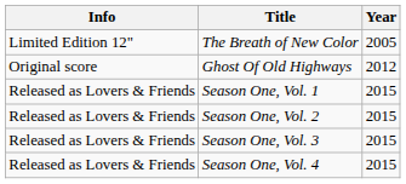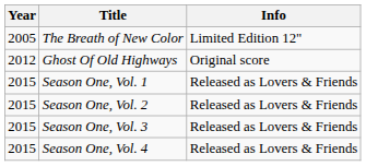 <table class= "wikitable">
 <tr>
+<th>Year</th>
+<th>Title</th>
 <th>Info</th>
-<th>Title</th>
-<th>Year</th>
 </tr>
 <tr>
+<td>2005</td>
+<td><em>The Breath of New Color</em></td>
 <td>Limited Edition 12"</td>
-<td><em>The Breath of New Color</em></td>
-<td>2005</td>
 </tr>
 <tr>
+<td>2012</td>
+<td><em>Ghost Of Old Highways</em></td>
 <td>Original score</td>
-<td><em>Ghost Of Old Highways</em></td>
-<td>2012</td>
 </tr>
 <tr>
+<td>2015</td>
+<td><em>Season One, Vol. 1</em></td>
 <td>Released as Lovers & Friends</td>
-<td><em>Season One, Vol. 1</em></td>
-<td>2015</td>
 </tr>
 <tr>
+<td>2015</td>
+<td><em>Season One, Vol. 2</em></td>
 <td>Released as Lovers & Friends</td>
-<td><em>Season One, Vol. 2</em></td>
-<td>2015</td>
 </tr>
 <tr>
+<td>2015</td>
+<td><em>Season One, Vol. 3</em></td>
 <td>Released as Lovers & Friends</td>
-<td><em>Season One, Vol. 3</em></td>
-<td>2015</td>
 </tr>
 <tr>
+<td>2015</td>
+<td><em>Season One, Vol. 4</em></td>
 <td>Released as Lovers & Friends</td>
-<td><em>Season One, Vol. 4</em></td>
-<td>2015</td>
 </tr>
 </table>
